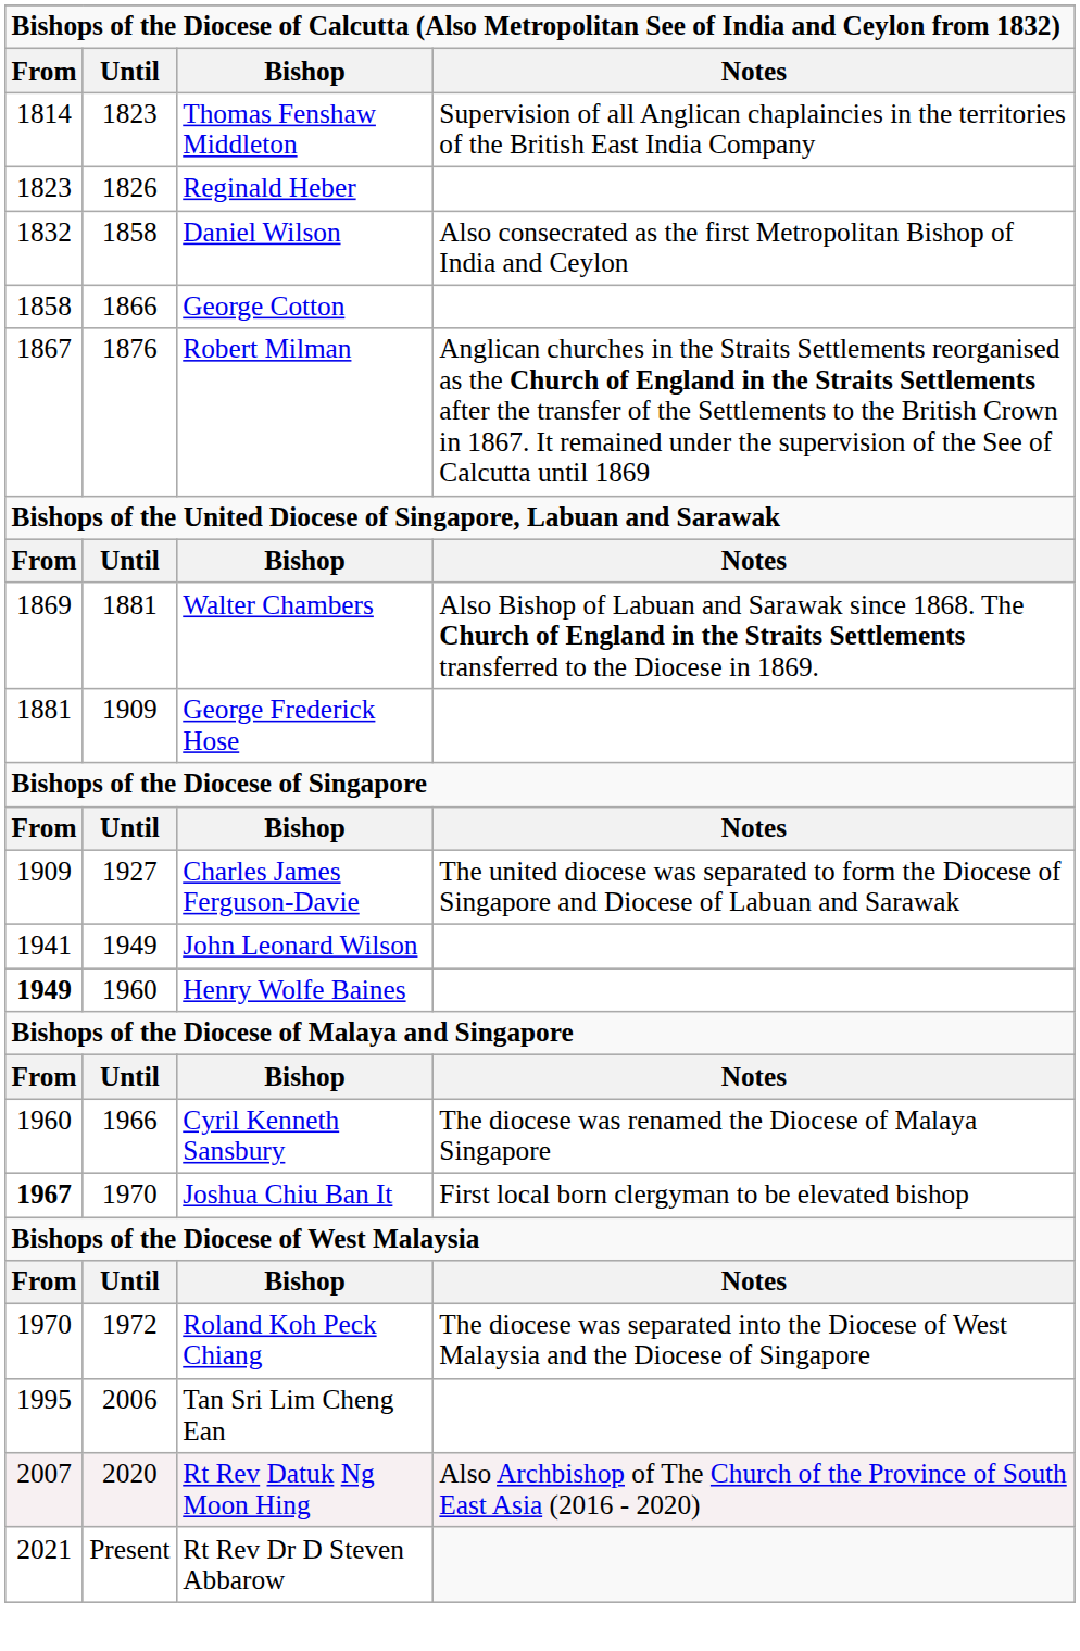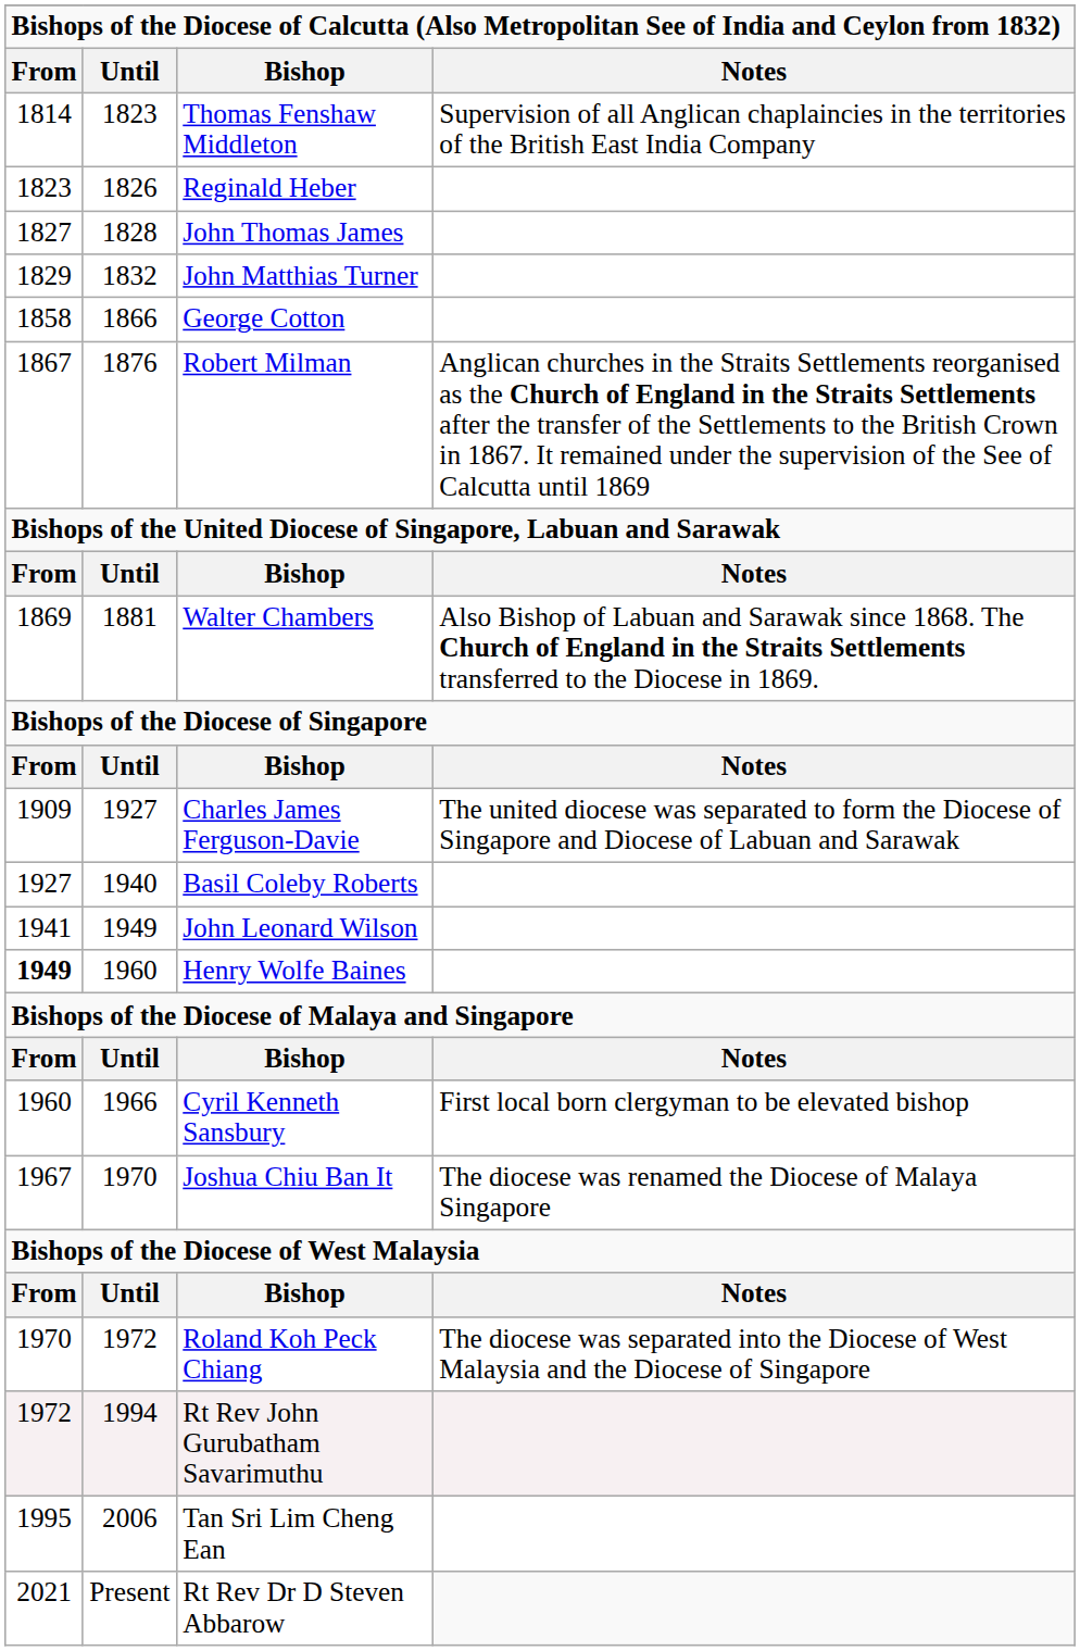 <table class="wikitable" border="1" width="100%">
 <tr>
 </tr>
 <tr>
 <td colspan="4"><strong>Bishops of the Diocese of Calcutta (Also Metropolitan See of India and Ceylon from 1832)</strong></td>
 </tr>
 <tr>
 <th>From</th>
 <th>Until</th>
 <th>Bishop</th>
 <th>Notes</th>
 </tr>
 <tr |- valign="top" style="background-color: white;">
 <td style="text-align: center;">1814</td>
 <td style="text-align: center;">1823</td>
 <td><a href='#'>Thomas Fenshaw Middleton</a></td>
 <td style="width: 60%;">Supervision of all Anglican chaplaincies in the territories of the British East India Company</td>
 </tr>
 <tr valign="top" style="background-color: white;">
 <td style="text-align: center;">1823</td>
 <td style="text-align: center;">1826</td>
 <td><a href='#'>Reginald Heber</a></td>
 <td></td>
 </tr>
 <tr valign="top" style="background-color: white;">
+<td style="text-align: center;">1827</td>
+<td style="text-align: center;">1828</td>
+<td><a href='#'>John Thomas James</a></td>
+<td></td>
+</tr>
+<tr valign="top" style="background-color: white;">
+<td style="text-align: center;">1829</td>
 <td style="text-align: center;">1832</td>
-<td style="text-align: center;">1858</td>
-<td><a href='#'>Daniel Wilson</a></td>
-<td>Also consecrated as the first Metropolitan Bishop of India and Ceylon</td>
+<td><a href='#'>John Matthias Turner</a></td>
+<td></td>
 </tr>
 <tr valign="top" style="background-color: white;">
 <td style="text-align: center;">1858</td>
 <td style="text-align: center;">1866</td>
 <td><a href='#'>George Cotton</a></td>
 <td></td>
 </tr>
 <tr valign="top" style="background-color: white;">
 <td style="text-align: center;">1867</td>
 <td style="text-align: center;">1876</td>
 <td><a href='#'>Robert Milman</a></td>
 <td>Anglican churches in the Straits Settlements reorganised as the <strong>Church of England in the Straits Settlements</strong> after the transfer of the Settlements to the British Crown in 1867. It remained under the supervision of the See of Calcutta until 1869</td>
 </tr>
 <tr>
 <td colspan="4"><strong>Bishops of the United Diocese of Singapore, Labuan and Sarawak</strong></td>
 </tr>
 <tr>
 <th>From</th>
 <th>Until</th>
 <th>Bishop</th>
 <th>Notes</th>
 </tr>
 <tr valign="top" style="background-color: white;">
 <td style="text-align: center;">1869</td>
 <td style="text-align: center;">1881</td>
 <td><a href='#'>Walter Chambers</a></td>
 <td>Also Bishop of Labuan and Sarawak since 1868. The <strong>Church of England in the Straits Settlements</strong> transferred to the Diocese in 1869.</td>
 </tr>
-<tr valign="top" style="background-color: white;">
-<td style="text-align: center;">1881</td>
-<td style="text-align: center;">1909</td>
-<td><a href='#'>George Frederick Hose</a></td>
-<td></td>
-</tr>
 <tr>
 <td colspan="4"><strong>Bishops of the Diocese of Singapore</strong></td>
 </tr>
 <tr>
 <th>From</th>
 <th>Until</th>
 <th>Bishop</th>
 <th>Notes</th>
 </tr>
 <tr valign="top" style="background-color: white;">
 <td style="text-align: center;">1909</td>
 <td style="text-align: center;">1927</td>
 <td><a href='#'>Charles James Ferguson-Davie</a></td>
 <td>The united diocese was separated to form the Diocese of Singapore and Diocese of Labuan and Sarawak</td>
+</tr>
+<tr valign="top" style="background-color: white;">
+<td style="text-align: center;">1927</td>
+<td style="text-align: center;">1940</td>
+<td><a href='#'>Basil Coleby Roberts</a></td>
+<td></td>
 </tr>
 <tr valign="top" style="background-color: white;">
 <td style="text-align: center;">1941</td>
 <td style="text-align: center;">1949</td>
 <td><a href='#'>John Leonard Wilson</a></td>
 <td></td>
 </tr>
 <tr valign="top" style="background-color: white;">
 <td style="text-align: center;"><strong>1949</strong></td>
 <td style="text-align: center;">1960</td>
 <td><a href='#'>Henry Wolfe Baines</a></td>
 <td></td>
 </tr>
 <tr>
 <td colspan="4"><strong>Bishops of the Diocese of Malaya and Singapore</strong></td>
 </tr>
 <tr>
 <th>From</th>
 <th>Until</th>
 <th>Bishop</th>
 <th>Notes</th>
 </tr>
 <tr valign="top" style="background-color: white;">
 <td style="text-align: center;">1960</td>
 <td style="text-align: center;">1966</td>
 <td><a href='#'>Cyril Kenneth Sansbury</a></td>
-<td>The diocese was renamed the Diocese of Malaya Singapore</td>
+<td>First local born clergyman to be elevated bishop</td>
 </tr>
 <tr valign="top" style="background-color: white;">
-<td style="text-align: center;"><strong>1967</strong></td>
+<td style="text-align: center;">1967</td>
 <td style="text-align: center;">1970</td>
 <td><a href='#'>Joshua Chiu Ban It</a></td>
-<td>First local born clergyman to be elevated bishop</td>
+<td>The diocese was renamed the Diocese of Malaya Singapore</td>
 </tr>
 <tr>
 <td colspan="4"><strong>Bishops of the Diocese of West Malaysia</strong></td>
 </tr>
 <tr>
 <th>From</th>
 <th>Until</th>
 <th>Bishop</th>
 <th>Notes</th>
 </tr>
 <tr valign="top" style="background-color: white;">
 <td style="text-align: center;">1970</td>
 <td style="text-align: center;">1972</td>
 <td><a href='#'>Roland Koh Peck Chiang</a></td>
 <td>The diocese was separated into the Diocese of West Malaysia and the Diocese of Singapore</td>
 </tr>
+<tr valign="top" style="background-color: #F7F0F2;">
+<td style="text-align: center;">1972</td>
+<td style="text-align: center;">1994</td>
+<td>Rt Rev John Gurubatham Savarimuthu</td>
+<td></td>
+</tr>
 <tr valign="top" style="background-color: white;">
 <td style="text-align: center;">1995</td>
 <td style="text-align: center;">2006</td>
 <td>Tan Sri Lim Cheng Ean</td>
 <td></td>
-</tr>
-<tr valign="top" style="background-color: #F7F0F2;">
-<td style="text-align: center;">2007</td>
-<td style="text-align: center;">2020</td>
-<td><a href='#'>Rt Rev</a> <a href='#'>Datuk</a> <a href='#'>Ng Moon Hing</a></td>
-<td>Also <a href='#'>Archbishop</a> of The <a href='#'>Church of the Province of South East Asia</a> (2016 - 2020)</td>
 </tr>
 <tr valign="top" style="background-color: white;">
 <td style="text-align: center;">2021</td>
 <td style="text-align: center;">Present</td>
 <td>Rt Rev Dr D Steven Abbarow</td>
 </tr>
 </table>
